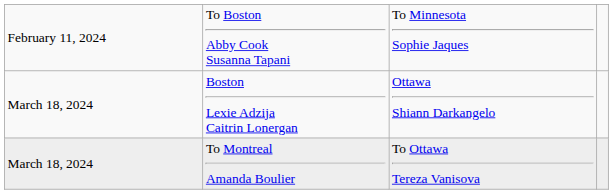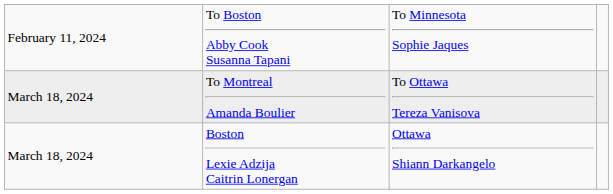 <table cellspacing=0 class="wikitable" style="border:1px solid #999999; width:720px;">
 <tr>
 <td>February 11, 2024</td>
 <td valign="top">To <a href='#'>Boston</a><hr><a href='#'>Abby Cook</a><br><a href='#'>Susanna Tapani</a></td>
 <td valign="top">To <a href='#'>Minnesota</a><hr><a href='#'>Sophie Jaques</a></td>
+<td></td>
+</tr>
+<tr bgcolor="eeeeee">
+<td>March 18, 2024</td>
+<td valign="top">To <a href='#'>Montreal</a><hr><a href='#'>Amanda Boulier</a></td>
+<td valign="top">To <a href='#'>Ottawa</a><hr><a href='#'>Tereza Vanisova</a></td>
 <td></td>
 </tr>
 <tr>
 <td>March 18, 2024</td>
 <td valign="top"><a href='#'>Boston</a><hr><a href='#'>Lexie Adzija</a><br><a href='#'>Caitrin Lonergan</a></td>
 <td valign="top"><a href='#'>Ottawa</a><hr><a href='#'>Shiann Darkangelo</a></td>
 <td></td>
 </tr>
-<tr bgcolor="eeeeee">
-<td>March 18, 2024</td>
-<td valign="top">To <a href='#'>Montreal</a><hr><a href='#'>Amanda Boulier</a></td>
-<td valign="top">To <a href='#'>Ottawa</a><hr><a href='#'>Tereza Vanisova</a></td>
-<td></td>
-</tr>
 </table>
